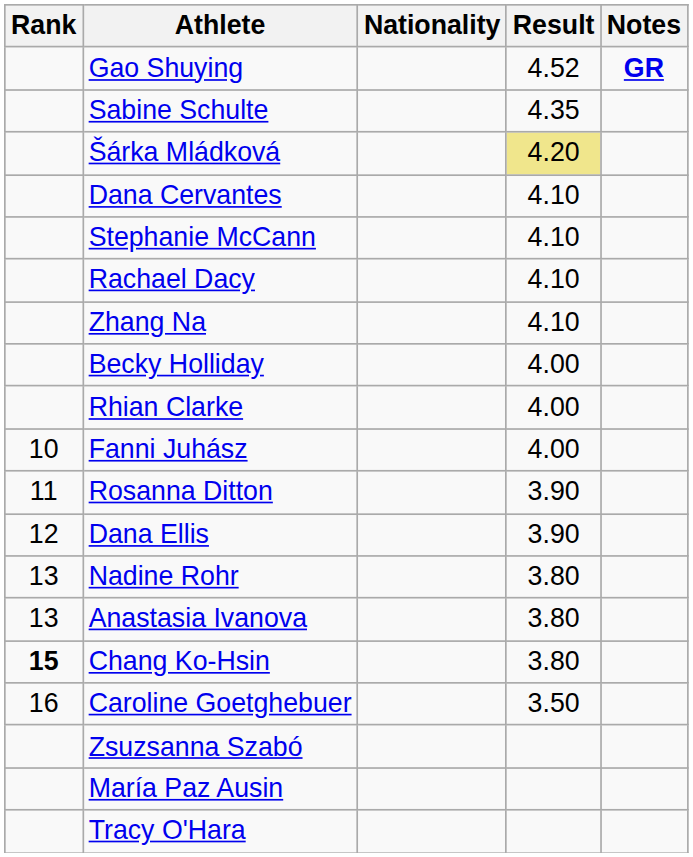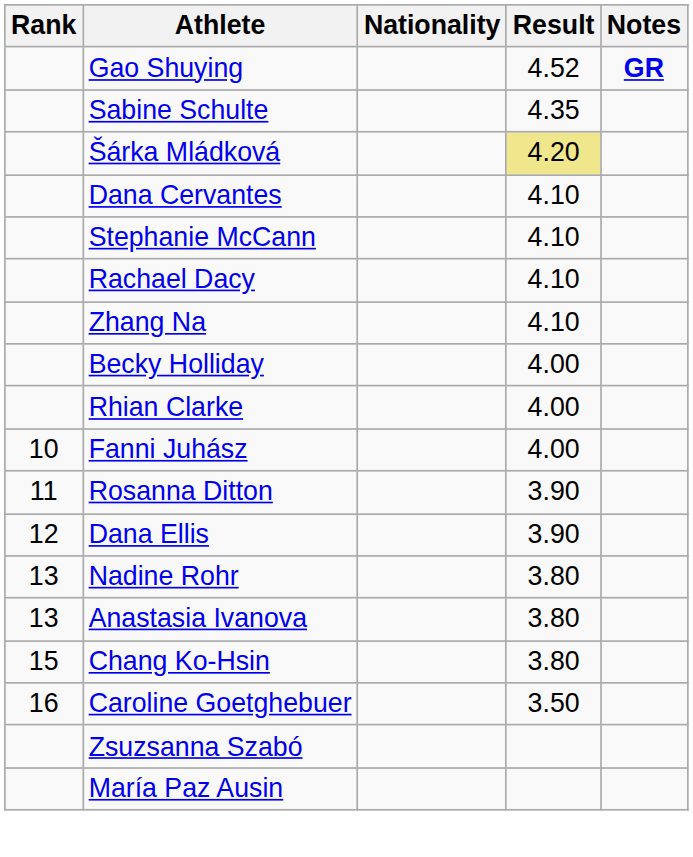 <table class="wikitable sortable" style="text-align:center">
 <tr>
 <th>Rank</th>
 <th>Athlete</th>
 <th>Nationality</th>
 <th>Result</th>
 <th>Notes</th>
 </tr>
 <tr>
 <td></td>
 <td align=left><a href='#'>Gao Shuying</a></td>
 <td align=left></td>
 <td>4.52</td>
 <td><strong><a href='#'>GR</a></strong></td>
 </tr>
 <tr>
 <td></td>
 <td align=left><a href='#'>Sabine Schulte</a></td>
 <td align=left></td>
 <td>4.35</td>
 <td></td>
 </tr>
 <tr>
 <td></td>
 <td align=left><a href='#'>Šárka Mládková</a></td>
 <td align=left></td>
 <td style="background: khaki;">4.20</td>
 <td></td>
 </tr>
 <tr>
 <td></td>
 <td align=left><a href='#'>Dana Cervantes</a></td>
 <td align=left></td>
 <td>4.10</td>
 <td></td>
 </tr>
 <tr>
 <td></td>
 <td align=left><a href='#'>Stephanie McCann</a></td>
 <td align=left></td>
 <td>4.10</td>
 <td></td>
 </tr>
 <tr>
 <td></td>
 <td align=left><a href='#'>Rachael Dacy</a></td>
 <td align=left></td>
 <td>4.10</td>
 <td></td>
 </tr>
 <tr>
 <td></td>
 <td align=left><a href='#'>Zhang Na</a></td>
 <td align=left></td>
 <td>4.10</td>
 <td></td>
 </tr>
 <tr>
 <td></td>
 <td align=left><a href='#'>Becky Holliday</a></td>
 <td align=left></td>
 <td>4.00</td>
 <td></td>
 </tr>
 <tr>
 <td></td>
 <td align=left><a href='#'>Rhian Clarke</a></td>
 <td align=left></td>
 <td>4.00</td>
 <td></td>
 </tr>
 <tr>
 <td>10</td>
 <td align=left><a href='#'>Fanni Juhász</a></td>
 <td align=left></td>
 <td>4.00</td>
 <td></td>
 </tr>
 <tr>
 <td>11</td>
 <td align=left><a href='#'>Rosanna Ditton</a></td>
 <td align=left></td>
 <td>3.90</td>
 <td></td>
 </tr>
 <tr>
 <td>12</td>
 <td align=left><a href='#'>Dana Ellis</a></td>
 <td align=left></td>
 <td>3.90</td>
 <td></td>
 </tr>
 <tr>
 <td>13</td>
 <td align=left><a href='#'>Nadine Rohr</a></td>
 <td align=left></td>
 <td>3.80</td>
 <td></td>
 </tr>
 <tr>
 <td>13</td>
 <td align=left><a href='#'>Anastasia Ivanova</a></td>
 <td align=left></td>
 <td>3.80</td>
 <td></td>
 </tr>
 <tr>
-<td><strong>15</strong></td>
+<td>15</td>
 <td align=left><a href='#'>Chang Ko-Hsin</a></td>
 <td align=left></td>
 <td>3.80</td>
 <td></td>
 </tr>
 <tr>
 <td>16</td>
 <td align=left><a href='#'>Caroline Goetghebuer</a></td>
 <td align=left></td>
 <td>3.50</td>
 <td></td>
 </tr>
 <tr>
 <td></td>
 <td align=left><a href='#'>Zsuzsanna Szabó</a></td>
 <td align=left></td>
 <td></td>
 <td></td>
 </tr>
 <tr>
 <td></td>
 <td align=left><a href='#'>María Paz Ausin</a></td>
 <td align=left></td>
 <td></td>
 <td></td>
 </tr>
-<tr>
-<td></td>
-<td align=left><a href='#'>Tracy O'Hara</a></td>
-<td align=left></td>
-<td></td>
-<td></td>
-</tr>
 </table>
